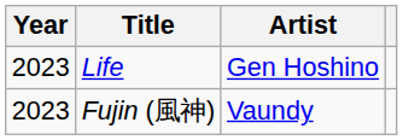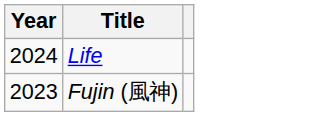 <table class="wikitable unsortable">
 <tr>
 <th>Year</th>
 <th>Title</th>
-<th>Artist</th>
 <th class="unsortable"></th>
 </tr>
 <tr>
-<td>2023</td>
+<td>2024</td>
 <td><em><a href='#'>Life</a></em></td>
-<td><a href='#'>Gen Hoshino</a></td>
 <td></td>
 </tr>
 <tr>
 <td>2023</td>
 <td><em>Fujin</em> (風神)</td>
-<td><a href='#'>Vaundy</a></td>
 <td></td>
 </tr>
 </table>
